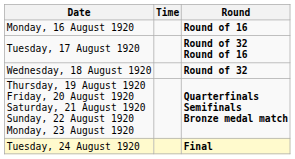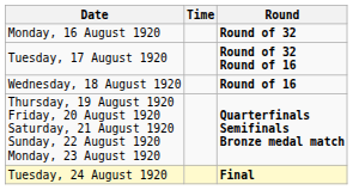 <table class="wikitable">
 <tr>
 <th>Date</th>
 <th>Time</th>
 <th>Round</th>
 </tr>
 <tr>
 <td>Monday, 16 August 1920</td>
 <td></td>
-<td><strong>Round of 16</strong></td>
+<td><strong>Round of 32</strong></td>
 </tr>
 <tr>
 <td>Tuesday, 17 August 1920</td>
 <td></td>
 <td><strong>Round of 32</strong><br><strong>Round of 16</strong></td>
 </tr>
 <tr>
 <td>Wednesday, 18 August 1920</td>
 <td></td>
-<td><strong>Round of 32</strong></td>
+<td><strong>Round of 16</strong></td>
 </tr>
 <tr>
 <td>Thursday, 19 August 1920<br>Friday, 20 August 1920<br>Saturday, 21 August 1920<br>Sunday, 22 August 1920<br>Monday, 23 August 1920</td>
 <td></td>
 <td><strong>Quarterfinals</strong><br><strong>Semifinals</strong><br><strong>Bronze medal match</strong></td>
 </tr>
 <tr style=background:lemonchiffon>
 <td>Tuesday, 24 August 1920</td>
 <td></td>
 <td><strong>Final</strong></td>
 </tr>
 </table>
